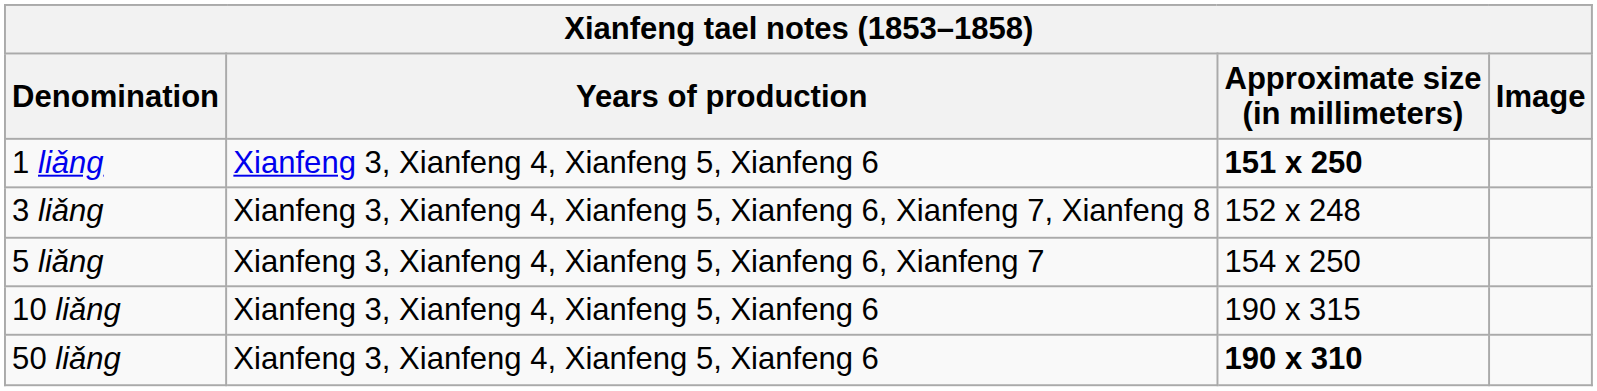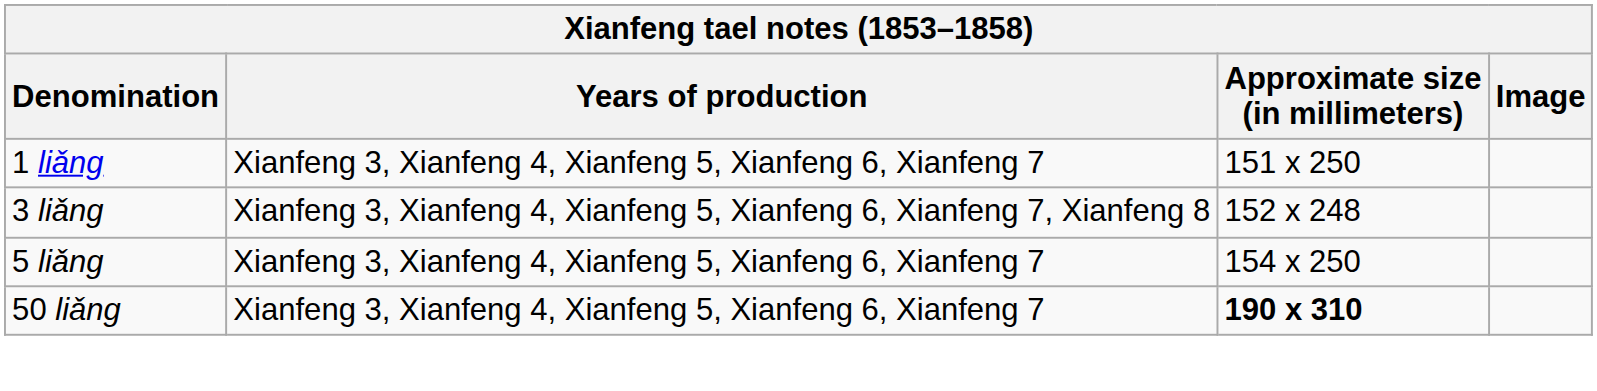 <table class="wikitable" style="font-size: 100%">
 <tr>
 <th colspan=4>Xianfeng tael notes (1853–1858)</th>
 </tr>
 <tr>
 <th>Denomination</th>
 <th>Years of production</th>
 <th>Approximate size<br>(in millimeters)</th>
 <th>Image</th>
 </tr>
 <tr>
 <td>1 <em><a href='#'>liǎng</a></em></td>
-<td><a href='#'>Xianfeng</a> 3, Xianfeng 4, Xianfeng 5, Xianfeng 6</td>
-<td><strong>151 x 250</strong></td>
+<td>Xianfeng 3, Xianfeng 4, Xianfeng 5, Xianfeng 6, Xianfeng 7</td>
+<td>151 x 250</td>
 <td></td>
 </tr>
 <tr>
 <td>3 <em>liǎng</em></td>
 <td>Xianfeng 3, Xianfeng 4, Xianfeng 5, Xianfeng 6, Xianfeng 7, Xianfeng 8</td>
 <td>152 x 248</td>
 <td></td>
 </tr>
 <tr>
 <td>5 <em>liǎng</em></td>
 <td>Xianfeng 3, Xianfeng 4, Xianfeng 5, Xianfeng 6, Xianfeng 7</td>
 <td>154 x 250</td>
 <td></td>
 </tr>
 <tr>
-<td>10 <em>liǎng</em></td>
-<td>Xianfeng 3, Xianfeng 4, Xianfeng 5, Xianfeng 6</td>
-<td>190 x 315</td>
-<td></td>
-</tr>
-<tr>
 <td>50 <em>liǎng</em></td>
-<td>Xianfeng 3, Xianfeng 4, Xianfeng 5, Xianfeng 6</td>
+<td>Xianfeng 3, Xianfeng 4, Xianfeng 5, Xianfeng 6, Xianfeng 7</td>
 <td><strong>190 x 310</strong></td>
 <td></td>
 </tr>
 </table>
